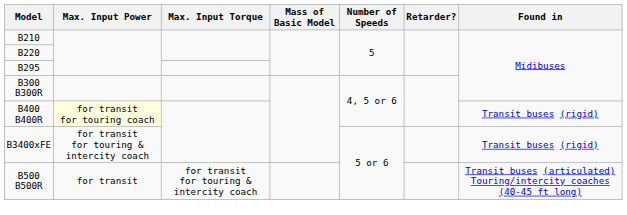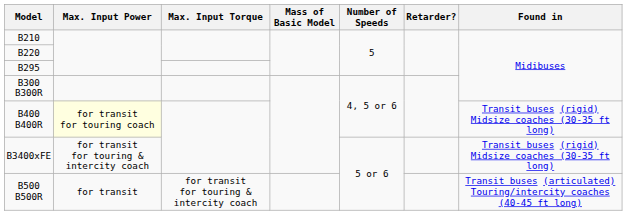 <table class="wikitable" style="font-size:100%;text-align:center;">
 <tr>
 <th>Model</th>
 <th>Max. Input Power</th>
 <th>Max. Input Torque</th>
 <th>Mass of Basic Model</th>
 <th>Number of Speeds</th>
 <th>Retarder?</th>
 <th>Found in</th>
 </tr>
 <tr>
 <td>B210</td>
 <td rowspan="3"></td>
 <td rowspan="2"></td>
 <td rowspan="3"></td>
 <td rowspan="3">5</td>
 <td rowspan="3"></td>
 <td rowspan="4"><a href='#'>Midibuses</a></td>
 </tr>
 <tr>
 <td>B220</td>
 </tr>
 <tr>
 <td>B295</td>
 <td></td>
 </tr>
 <tr>
 <td>B300<br>B300R</td>
 <td></td>
 <td></td>
 <td rowspan=3></td>
 <td rowspan="2">4, 5 or 6</td>
 <td rowspan="2"></td>
 </tr>
 <tr>
 <td>B400<br>B400R</td>
 <td style="background: lightyellow;"> for transit<br> for touring coach</td>
 <td rowspan="2"></td>
-<td><a href='#'>Transit buses</a> <a href='#'>(rigid)</a></td>
+<td><a href='#'>Transit buses</a> <a href='#'>(rigid)</a><br><a href='#'>Midsize coaches (30-35 ft long)</a></td>
 </tr>
 <tr>
 <td>B3400xFE</td>
 <td> for transit<br> for touring & intercity coach</td>
 <td rowspan="2">5 or 6</td>
 <td></td>
-<td><a href='#'>Transit buses</a> <a href='#'>(rigid)</a></td>
+<td><a href='#'>Transit buses</a> <a href='#'>(rigid)</a><br><a href='#'>Midsize coaches (30-35 ft long)</a></td>
 </tr>
 <tr>
 <td>B500<br>B500R</td>
 <td> for transit</td>
 <td> for transit<br> for touring & intercity coach</td>
 <td></td>
 <td></td>
 <td><a href='#'>Transit buses</a> <a href='#'>(articulated)</a><br><a href='#'>Touring/intercity coaches (40-45 ft long)</a></td>
 </tr>
 </table>
